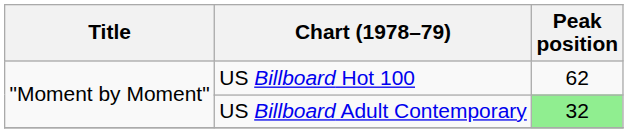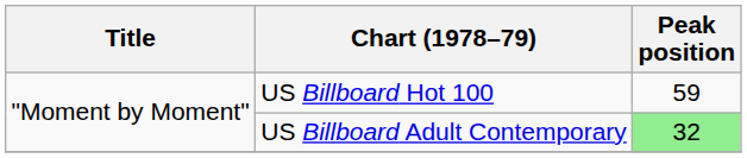 <table class="wikitable">
 <tr>
 <th>Title</th>
 <th>Chart (1978–79)</th>
 <th>Peak<br>position</th>
 </tr>
 <tr>
 <td rowspan=2>"Moment by Moment"</td>
 <td>US <a href='#'><em>Billboard</em> Hot 100</a></td>
-<td align="center">62</td>
+<td align="center">59</td>
 </tr>
 <tr>
 <td>US <a href='#'><em>Billboard</em> Adult Contemporary</a></td>
 <td align="center" style="background: lightgreen;">32</td>
 </tr>
 <tr>
 </tr>
 </table>
